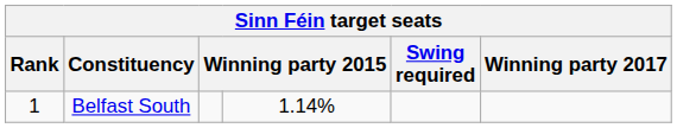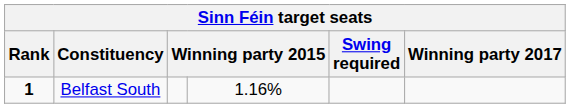 <table class="wikitable plainrowheaders sortable" style="text-align:center">
 <tr>
 <th colspan=7><a href='#'>Sinn Féin</a> target seats</th>
 </tr>
 <tr>
 <th>Rank</th>
 <th>Constituency</th>
 <th colspan=2>Winning party 2015</th>
 <th><a href='#'>Swing</a><br>required</th>
 <th colspan=2>Winning party 2017</th>
 </tr>
 <tr>
-<td>1</td>
+<td><strong>1</strong></td>
 <td><a href='#'>Belfast South</a></td>
 <td></td>
-<td>1.14%</td>
+<td>1.16%</td>
 <td></td>
 </tr>
 </table>
